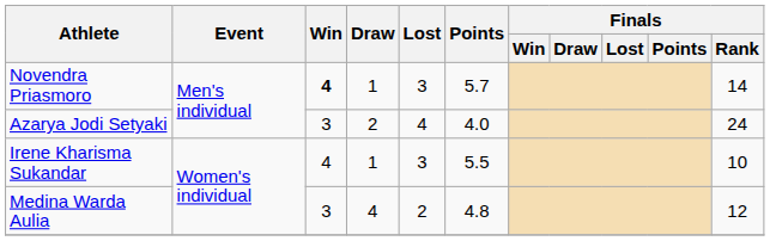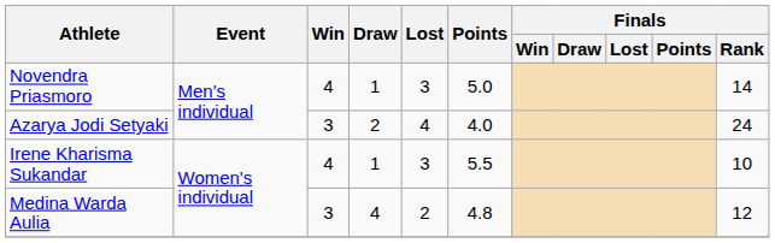 <table class=wikitable style="font-size:90%">
 <tr>
 <th rowspan=2>Athlete</th>
 <th rowspan=2>Event</th>
 <th rowspan=2>Win</th>
 <th rowspan=2>Draw</th>
 <th rowspan=2>Lost</th>
 <th rowspan=2>Points</th>
 <th colspan=5>Finals</th>
 </tr>
 <tr>
 <th>Win</th>
 <th>Draw</th>
 <th>Lost</th>
 <th>Points</th>
 <th>Rank</th>
 </tr>
 <tr>
 <td><a href='#'>Novendra Priasmoro</a></td>
 <td rowspan=2><a href='#'>Men's individual</a></td>
-<td align=center><strong>4</strong></td>
+<td align=center>4</td>
 <td align=center>1</td>
 <td align=center>3</td>
-<td align=center>5.7</td>
+<td align=center>5.0</td>
 <td colspan="4" style="background:wheat;"></td>
 <td align=center>14</td>
 </tr>
 <tr>
 <td><a href='#'>Azarya Jodi Setyaki</a></td>
 <td align=center>3</td>
 <td align=center>2</td>
 <td align=center>4</td>
 <td align=center>4.0</td>
 <td colspan="4" style="background:wheat;"></td>
 <td align=center>24</td>
 </tr>
 <tr>
 <td><a href='#'>Irene Kharisma Sukandar</a></td>
 <td rowspan=2><a href='#'>Women's individual</a></td>
 <td align=center>4</td>
 <td align=center>1</td>
 <td align=center>3</td>
 <td align=center>5.5</td>
 <td colspan="4" style="background:wheat;"></td>
 <td align=center>10</td>
 </tr>
 <tr>
 <td><a href='#'>Medina Warda Aulia</a></td>
 <td align=center>3</td>
 <td align=center>4</td>
 <td align=center>2</td>
 <td align=center>4.8</td>
 <td colspan="4" style="background:wheat;"></td>
 <td align=center>12</td>
 </tr>
 <tr>
 </tr>
 </table>
